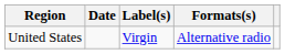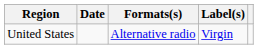 <table class="wikitable plainrowheaders" style="text-align:left">
 <tr>
 <th scope="col">Region</th>
 <th scope="col">Date</th>
+<th scope="col">Formats(s)</th>
 <th scope="col">Label(s)</th>
-<th scope="col">Formats(s)</th>
 <th scope="col"></th>
 </tr>
 <tr>
 <td>United States</td>
 <td></td>
+<td><a href='#'>Alternative radio</a></td>
 <td><a href='#'>Virgin</a></td>
-<td><a href='#'>Alternative radio</a></td>
 <td align="center"></td>
 </tr>
 </table>
